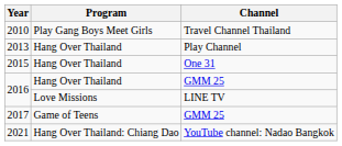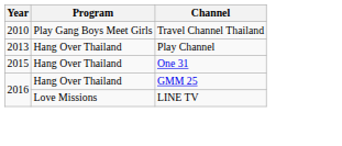 <table class="wikitable">
 <tr>
 <th>Year</th>
 <th>Program</th>
 <th>Channel</th>
 </tr>
 <tr>
 <td>2010</td>
 <td>Play Gang Boys Meet Girls</td>
 <td>Travel Channel Thailand</td>
 </tr>
 <tr>
 <td>2013</td>
 <td>Hang Over Thailand</td>
 <td>Play Channel</td>
 </tr>
 <tr>
 <td>2015</td>
 <td>Hang Over Thailand</td>
 <td><a href='#'>One 31</a></td>
 </tr>
 <tr>
 <td rowspan="2">2016</td>
 <td>Hang Over Thailand</td>
 <td><a href='#'>GMM 25</a></td>
 </tr>
 <tr>
 <td>Love Missions</td>
 <td>LINE TV</td>
 </tr>
-<tr>
-<td>2017</td>
-<td>Game of Teens</td>
-<td><a href='#'>GMM 25</a></td>
-</tr>
-<tr>
-<td>2021</td>
-<td>Hang Over Thailand: Chiang Dao</td>
-<td><a href='#'>YouTube</a> channel: Nadao Bangkok</td>
-</tr>
 </table>
